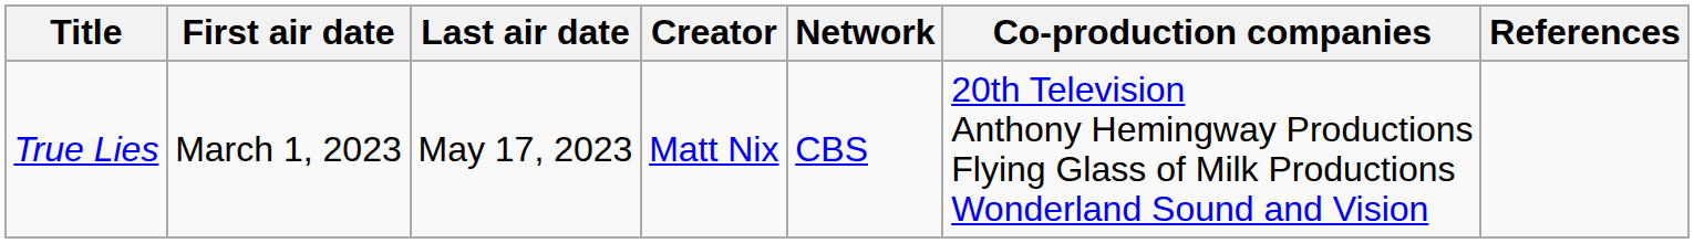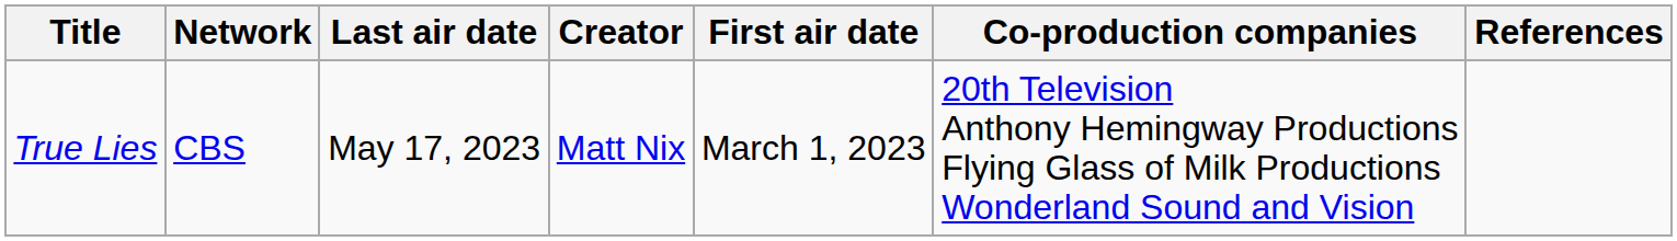 <table class="wikitable sortable">
 <tr>
 <th>Title</th>
-<th>First air date</th>
+<th>Network</th>
 <th>Last air date</th>
 <th>Creator</th>
-<th>Network</th>
+<th>First air date</th>
 <th>Co-production companies</th>
 <th>References</th>
 </tr>
 <tr>
 <td><em><a href='#'>True Lies</a></em></td>
-<td>March 1, 2023</td>
+<td><a href='#'>CBS</a></td>
 <td>May 17, 2023</td>
 <td><a href='#'>Matt Nix</a></td>
-<td><a href='#'>CBS</a></td>
+<td>March 1, 2023</td>
 <td><a href='#'>20th Television</a><br>Anthony Hemingway Productions<br>Flying Glass of Milk Productions<br><a href='#'>Wonderland Sound and Vision</a></td>
 <td></td>
 </tr>
 </table>
